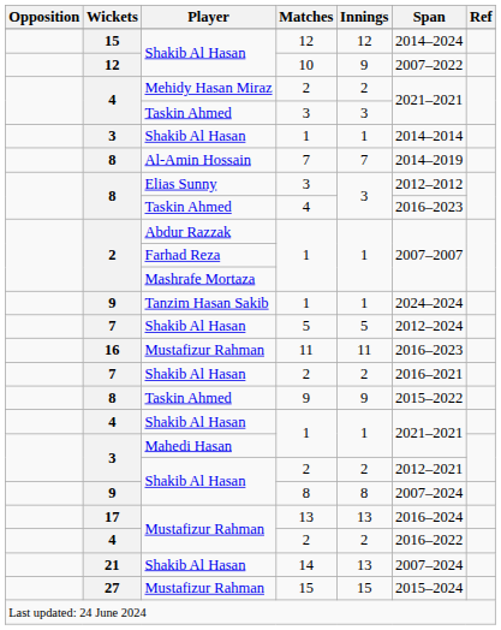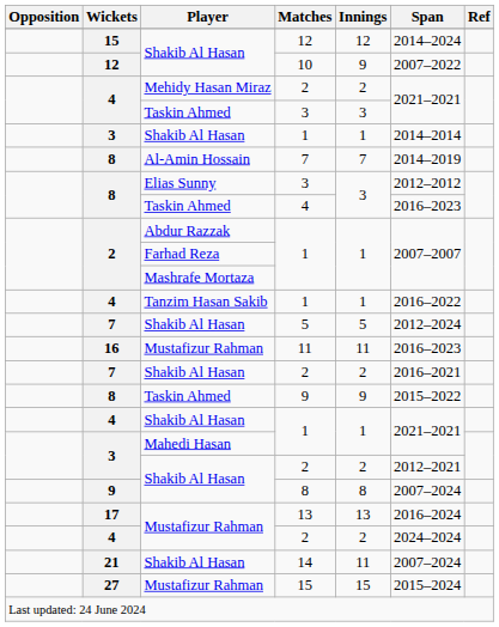 <table class="wikitable plainrowheaders sortable">
 <tr>
 <th scope="col">Opposition</th>
 <th scope="col">Wickets</th>
 <th scope="col">Player</th>
 <th scope="col">Matches</th>
 <th scope="col">Innings</th>
 <th scope="col">Span</th>
 <th scope="col">Ref</th>
 </tr>
 <tr>
 </tr>
 <tr>
 <td></td>
 <th scope=row style=text-align:center;>15</th>
 <td rowspan=2><a href='#'>Shakib Al Hasan</a></td>
 <td align="center">12</td>
 <td align=center>12</td>
 <td>2014–2024</td>
 <td></td>
 </tr>
 <tr>
 <td></td>
 <th scope=row style=text-align:center;>12</th>
 <td align="center">10</td>
 <td align="center">9</td>
 <td>2007–2022</td>
 <td></td>
 </tr>
 <tr>
 <td rowspan=2></td>
 <th scope="row" style="text-align:center;" rowspan=2>4</th>
 <td><a href='#'>Mehidy Hasan Miraz</a></td>
 <td align="center">2</td>
 <td align="center">2</td>
 <td rowspan=2>2021–2021</td>
 <td rowspan=2></td>
 </tr>
 <tr>
 <td><a href='#'>Taskin Ahmed</a></td>
 <td align="center">3</td>
 <td align="center">3</td>
 </tr>
 <tr>
 <td></td>
 <th scope=row style=text-align:center;>3</th>
 <td><a href='#'>Shakib Al Hasan</a></td>
 <td align="center">1</td>
 <td align=center>1</td>
 <td>2014–2014</td>
 <td></td>
 </tr>
 <tr>
 <td></td>
 <th scope=row style=text-align:center;>8</th>
 <td><a href='#'>Al-Amin Hossain</a></td>
 <td align="center">7</td>
 <td align=center>7</td>
 <td>2014–2019</td>
 <td></td>
 </tr>
 <tr>
 <td rowspan=2></td>
 <th scope=row style=text-align:center; rowspan=2>8</th>
 <td><a href='#'>Elias Sunny</a></td>
 <td align="center">3</td>
 <td align=center rowspan=2>3</td>
 <td>2012–2012</td>
 <td rowspan=2></td>
 </tr>
 <tr>
 <td><a href='#'>Taskin Ahmed</a></td>
 <td align=center>4</td>
 <td>2016–2023</td>
 </tr>
 <tr>
 <td rowspan=3></td>
 <th scope=row style=text-align:center; rowspan=3>2</th>
 <td><a href='#'>Abdur Razzak</a></td>
 <td align="center" rowspan=3>1</td>
 <td align="center" rowspan=3>1</td>
 <td rowspan=3>2007–2007</td>
 <td rowspan=3></td>
 </tr>
 <tr>
 <td><a href='#'>Farhad Reza</a></td>
 </tr>
 <tr>
 <td><a href='#'>Mashrafe Mortaza</a></td>
 </tr>
 <tr>
 <td></td>
-<th scope=row style=text-align:center;>9</th>
+<th scope=row style=text-align:center;>4</th>
 <td><a href='#'>Tanzim Hasan Sakib</a></td>
 <td align="center">1</td>
 <td align=center>1</td>
-<td>2024–2024</td>
+<td>2016–2022</td>
 <td></td>
 </tr>
 <tr>
 <td></td>
 <th scope=row style=text-align:center;>7</th>
 <td><a href='#'>Shakib Al Hasan</a></td>
 <td align="center">5</td>
 <td align=center>5</td>
 <td>2012–2024</td>
 <td></td>
 </tr>
 <tr>
 <td></td>
 <th scope="row" style="text-align:center;">16</th>
 <td><a href='#'>Mustafizur Rahman</a></td>
 <td align="center">11</td>
 <td align="center">11</td>
 <td>2016–2023</td>
 <td></td>
 </tr>
 <tr>
 <td></td>
 <th scope=row style=text-align:center;>7</th>
 <td><a href='#'>Shakib Al Hasan</a></td>
 <td align="center">2</td>
 <td align=center>2</td>
 <td>2016–2021</td>
 <td></td>
 </tr>
 <tr>
 <td></td>
 <th scope=row style=text-align:center;>8</th>
 <td><a href='#'>Taskin Ahmed</a></td>
 <td align="center">9</td>
 <td align="center">9</td>
 <td>2015–2022</td>
 <td></td>
 </tr>
 <tr>
 <td></td>
 <th scope=row style=text-align:center;>4</th>
 <td><a href='#'>Shakib Al Hasan</a></td>
 <td align="center" rowspan=2>1</td>
 <td align=center rowspan=2>1</td>
 <td rowspan=2>2021–2021</td>
 <td></td>
 </tr>
 <tr>
 <td rowspan=2></td>
 <th scope=row style=text-align:center; rowspan=2>3</th>
 <td><a href='#'>Mahedi Hasan</a></td>
 <td rowspan=2></td>
 </tr>
 <tr>
 <td rowspan=2><a href='#'>Shakib Al Hasan</a></td>
 <td align="center">2</td>
 <td align=center>2</td>
 <td>2012–2021</td>
 </tr>
 <tr>
 <td></td>
 <th scope=row style=text-align:center;>9</th>
 <td align="center">8</td>
 <td align="center">8</td>
 <td>2007–2024</td>
 <td></td>
 </tr>
 <tr>
 <td></td>
 <th scope=row style=text-align:center;>17</th>
 <td rowspan=2><a href='#'>Mustafizur Rahman</a></td>
 <td align="center">13</td>
 <td align="center">13</td>
 <td>2016–2024</td>
 <td></td>
 </tr>
 <tr>
 <td></td>
 <th scope=row style=text-align:center;>4</th>
 <td align="center">2</td>
 <td align="center">2</td>
-<td>2016–2022</td>
+<td>2024–2024</td>
 <td></td>
 </tr>
 <tr>
 <td></td>
 <th scope="row" style="text-align:center;">21</th>
 <td><a href='#'>Shakib Al Hasan</a></td>
 <td align="center">14</td>
-<td align=center>13</td>
+<td align=center>11</td>
 <td>2007–2024</td>
 <td></td>
 </tr>
 <tr>
 <td></td>
 <th scope="row" style="text-align:center;">27</th>
 <td><a href='#'>Mustafizur Rahman</a></td>
 <td align="center">15</td>
 <td align=center>15</td>
 <td>2015–2024</td>
 <td></td>
 </tr>
 <tr>
 <td colspan=7><small>Last updated: 24 June 2024</small></td>
 </tr>
 </table>
